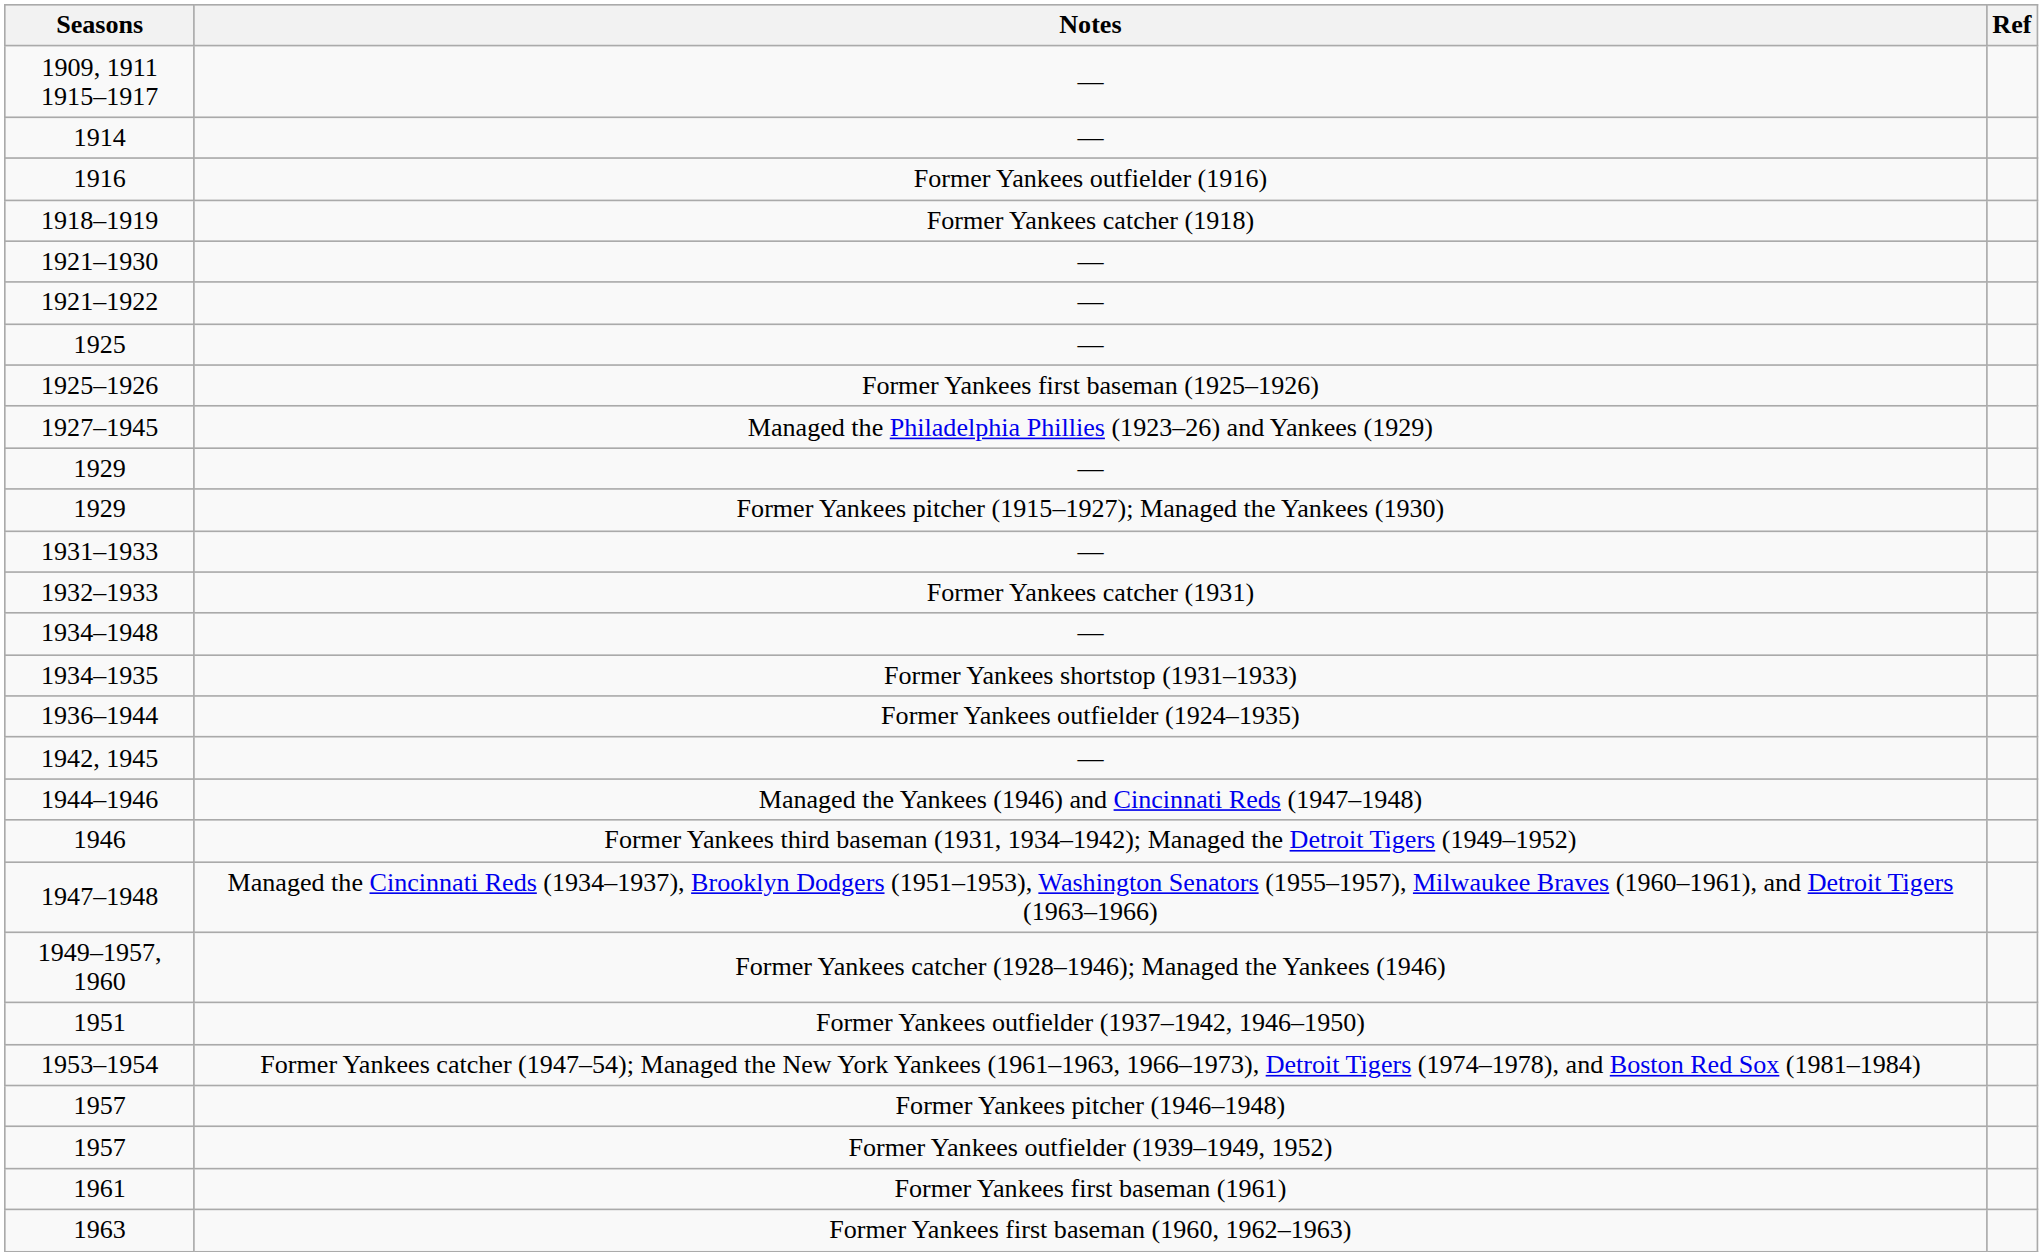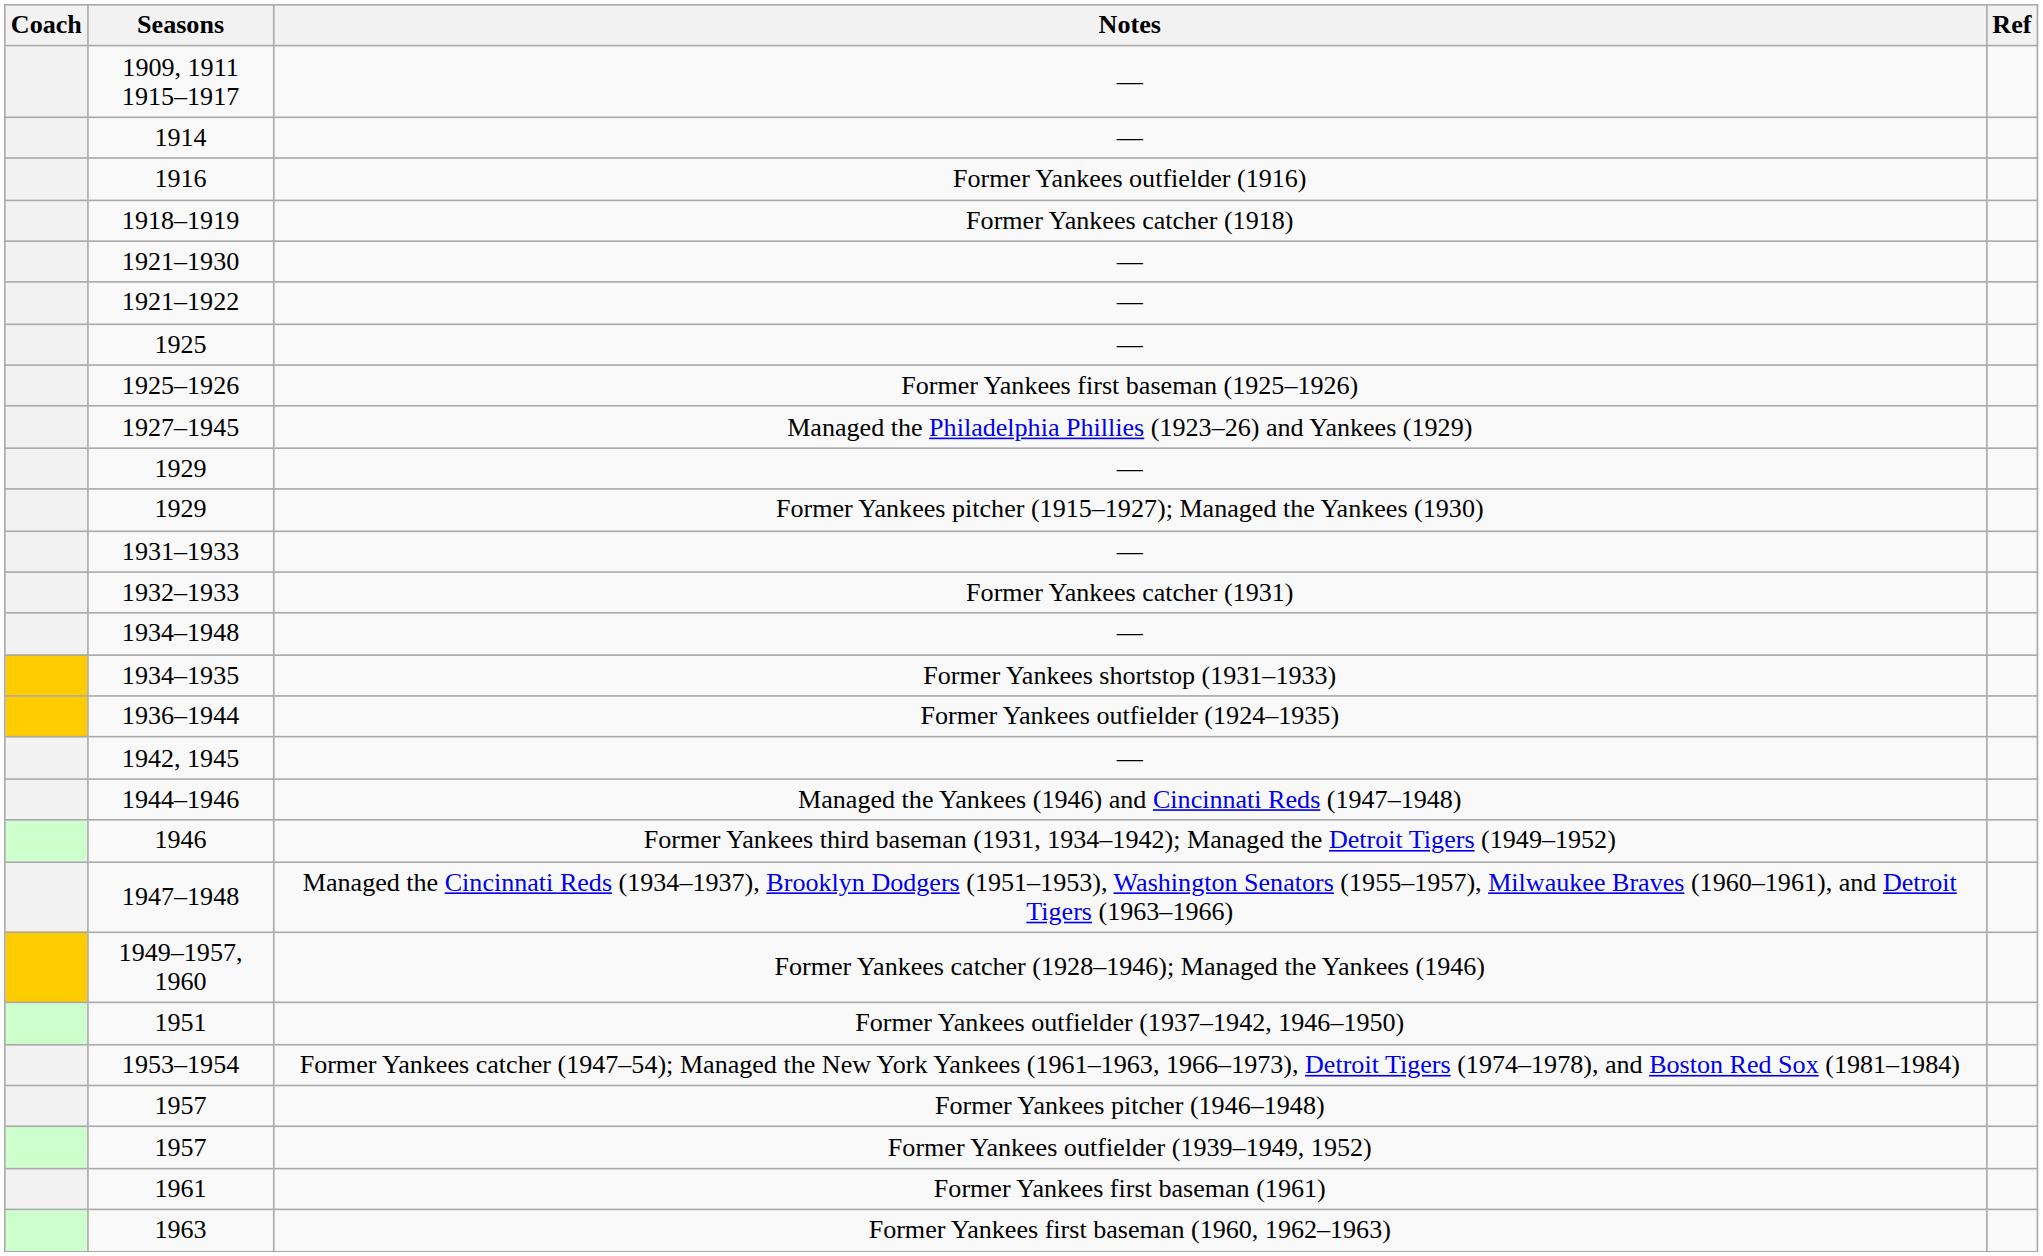 <table class="wikitable sortable plainrowheaders" style="text-align:center;">
 <tr>
+<th scope="col">Coach</th>
 <th scope="col">Seasons</th>
 <th scope="col" class="unsortable">Notes</th>
 <th scope="col" class="unsortable">Ref</th>
 </tr>
 <tr>
+<th scope="row"></th>
 <td>1909, 1911<br>1915–1917</td>
 <td>—</td>
 <td></td>
 </tr>
 <tr>
+<th scope="row"></th>
 <td>1914</td>
 <td>—</td>
 <td></td>
 </tr>
 <tr>
+<th scope="row"></th>
 <td>1916</td>
 <td>Former Yankees outfielder (1916)</td>
 <td></td>
 </tr>
 <tr>
+<th scope="row"></th>
 <td>1918–1919</td>
 <td>Former Yankees catcher (1918)</td>
 <td></td>
 </tr>
 <tr>
+<th scope="row"></th>
 <td>1921–1930</td>
 <td>—</td>
 <td></td>
 </tr>
 <tr>
+<th scope="row"></th>
 <td>1921–1922</td>
 <td>—</td>
 <td></td>
 </tr>
 <tr>
+<th scope="row"></th>
 <td>1925</td>
 <td>—</td>
 <td></td>
 </tr>
 <tr>
+<th scope="row"></th>
 <td>1925–1926</td>
 <td>Former Yankees first baseman (1925–1926)</td>
 <td></td>
 </tr>
 <tr>
+<th scope="row"></th>
 <td>1927–1945</td>
 <td>Managed the <a href='#'>Philadelphia Phillies</a> (1923–26) and Yankees (1929)</td>
 <td></td>
 </tr>
 <tr>
+<th scope="row"></th>
 <td>1929</td>
 <td>—</td>
 <td></td>
 </tr>
 <tr>
+<th scope="row"></th>
 <td>1929</td>
 <td>Former Yankees pitcher (1915–1927); Managed the Yankees (1930)</td>
 <td></td>
 </tr>
 <tr>
+<th scope="row"></th>
 <td>1931–1933</td>
 <td>—</td>
 <td></td>
 </tr>
 <tr>
+<th scope="row"></th>
 <td>1932–1933</td>
 <td>Former Yankees catcher (1931)</td>
 <td></td>
 </tr>
 <tr>
+<th scope="row"></th>
 <td>1934–1948</td>
 <td>—</td>
 <td></td>
 </tr>
 <tr>
+<th scope="row" style="background-color:#ffcc00"></th>
 <td>1934–1935</td>
 <td>Former Yankees shortstop (1931–1933)</td>
 <td></td>
 </tr>
 <tr>
+<th scope="row" style="background-color:#ffcc00"></th>
 <td>1936–1944</td>
 <td>Former Yankees outfielder (1924–1935)</td>
 <td></td>
 </tr>
 <tr>
+<th scope="row"></th>
 <td>1942, 1945</td>
 <td>—</td>
 <td></td>
 </tr>
 <tr>
+<th scope="row"></th>
 <td>1944–1946</td>
 <td>Managed the Yankees (1946) and <a href='#'>Cincinnati Reds</a> (1947–1948)</td>
 <td></td>
 </tr>
 <tr>
+<th scope="row" style="background-color:#ccffcc"></th>
 <td>1946</td>
 <td>Former Yankees third baseman (1931, 1934–1942); Managed the <a href='#'>Detroit Tigers</a> (1949–1952)</td>
 <td></td>
 </tr>
 <tr>
+<th scope="row"></th>
 <td>1947–1948</td>
 <td>Managed the <a href='#'>Cincinnati Reds</a> (1934–1937), <a href='#'>Brooklyn Dodgers</a> (1951–1953), <a href='#'>Washington Senators</a> (1955–1957), <a href='#'>Milwaukee Braves</a> (1960–1961), and <a href='#'>Detroit Tigers</a> (1963–1966)</td>
 <td></td>
 </tr>
 <tr>
+<th scope="row" style="background-color:#ffcc00"></th>
 <td>1949–1957, 1960</td>
 <td>Former Yankees catcher (1928–1946); Managed the Yankees (1946)</td>
 <td></td>
 </tr>
 <tr>
+<th scope="row" style="background-color:#ccffcc"></th>
 <td>1951</td>
 <td>Former Yankees outfielder (1937–1942, 1946–1950)</td>
 <td></td>
 </tr>
 <tr>
+<th scope="row"></th>
 <td>1953–1954</td>
 <td>Former Yankees catcher (1947–54); Managed the New York Yankees (1961–1963, 1966–1973), <a href='#'>Detroit Tigers</a> (1974–1978), and <a href='#'>Boston Red Sox</a> (1981–1984)</td>
 <td></td>
 </tr>
 <tr>
+<th scope="row"></th>
 <td>1957</td>
 <td>Former Yankees pitcher (1946–1948)</td>
 <td></td>
 </tr>
 <tr>
+<th scope="row" style="background-color:#ccffcc"></th>
 <td>1957</td>
 <td>Former Yankees outfielder (1939–1949, 1952)</td>
 <td></td>
 </tr>
 <tr>
+<th scope="row"></th>
 <td>1961</td>
 <td>Former Yankees first baseman (1961)</td>
 <td></td>
 </tr>
 <tr>
+<th scope="row" style="background-color:#ccffcc"></th>
 <td>1963</td>
 <td>Former Yankees first baseman (1960, 1962–1963)</td>
 <td></td>
 </tr>
 </table>
